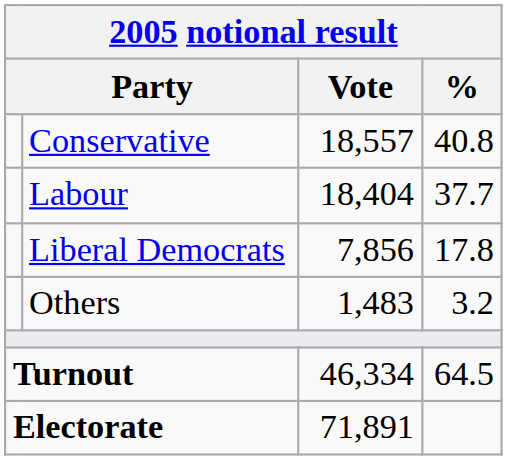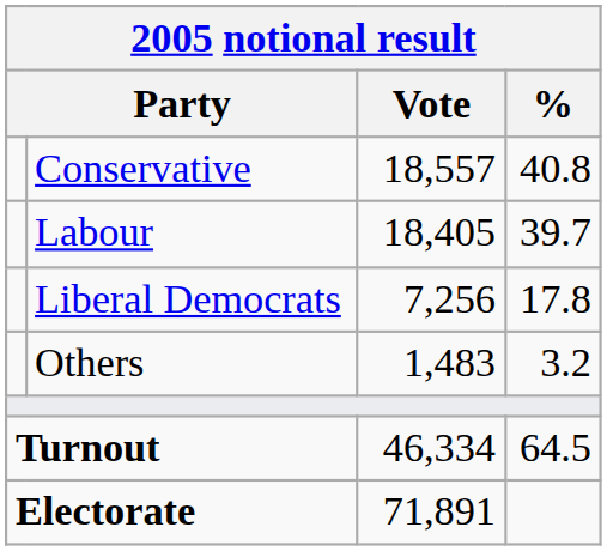 <table class="wikitable">
 <tr>
 <th colspan="4"><a href='#'>2005</a> <a href='#'>notional result</a></th>
 </tr>
 <tr>
 <th bgcolor="#DDDDFF" width="130px" colspan="2">Party</th>
 <th bgcolor="#DDDDFF" width="50px">Vote</th>
 <th bgcolor="#DDDDFF" width="30px">%</th>
 </tr>
 <tr>
 <td></td>
 <td><a href='#'>Conservative</a></td>
 <td align=right>18,557</td>
 <td align=right>40.8</td>
 </tr>
 <tr>
 <td></td>
 <td><a href='#'>Labour</a></td>
-<td align=right>18,404</td>
-<td align=right>37.7</td>
+<td align=right>18,405</td>
+<td align=right>39.7</td>
 </tr>
 <tr>
 <td></td>
 <td><a href='#'>Liberal Democrats</a></td>
-<td align=right>7,856</td>
+<td align=right>7,256</td>
 <td align=right>17.8</td>
 </tr>
 <tr>
 <td></td>
 <td>Others</td>
 <td align=right>1,483</td>
 <td align=right>3.2</td>
 </tr>
 <tr>
 <td colspan="4" bgcolor="#EAECF0"></td>
 </tr>
 <tr>
 <td colspan="2"><strong>Turnout</strong></td>
 <td align=right>46,334</td>
 <td align=right>64.5</td>
 </tr>
 <tr>
 <td colspan="2"><strong>Electorate</strong></td>
 <td align=right>71,891</td>
 </tr>
 </table>
